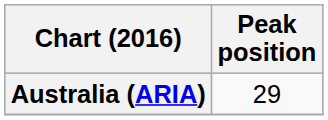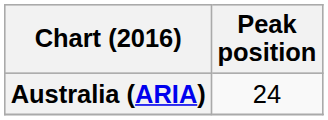 <table class="wikitable sortable plainrowheaders" style="text-align:center">
 <tr>
 <th scope="col">Chart (2016)</th>
 <th scope="col">Peak<br> position</th>
 </tr>
 <tr>
 <th scope="row">Australia (<a href='#'>ARIA</a>)</th>
-<td>29</td>
+<td>24</td>
 </tr>
 <tr>
 </tr>
 </table>
